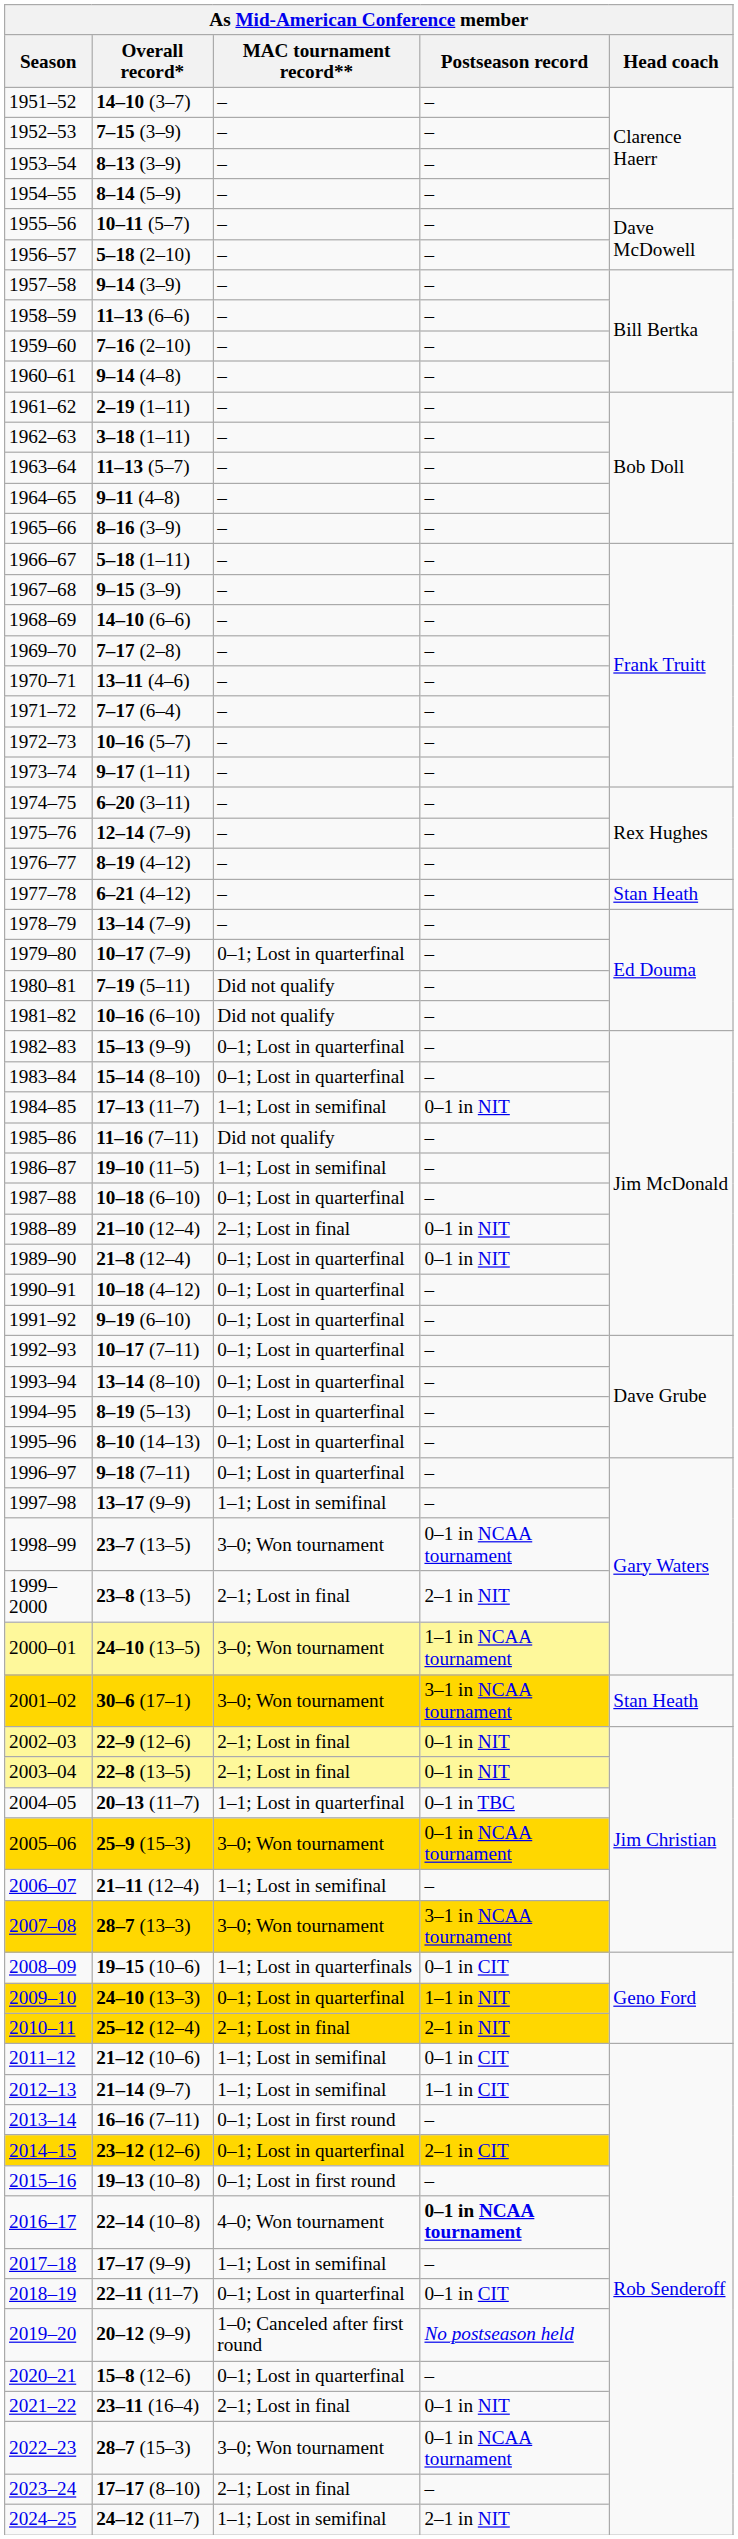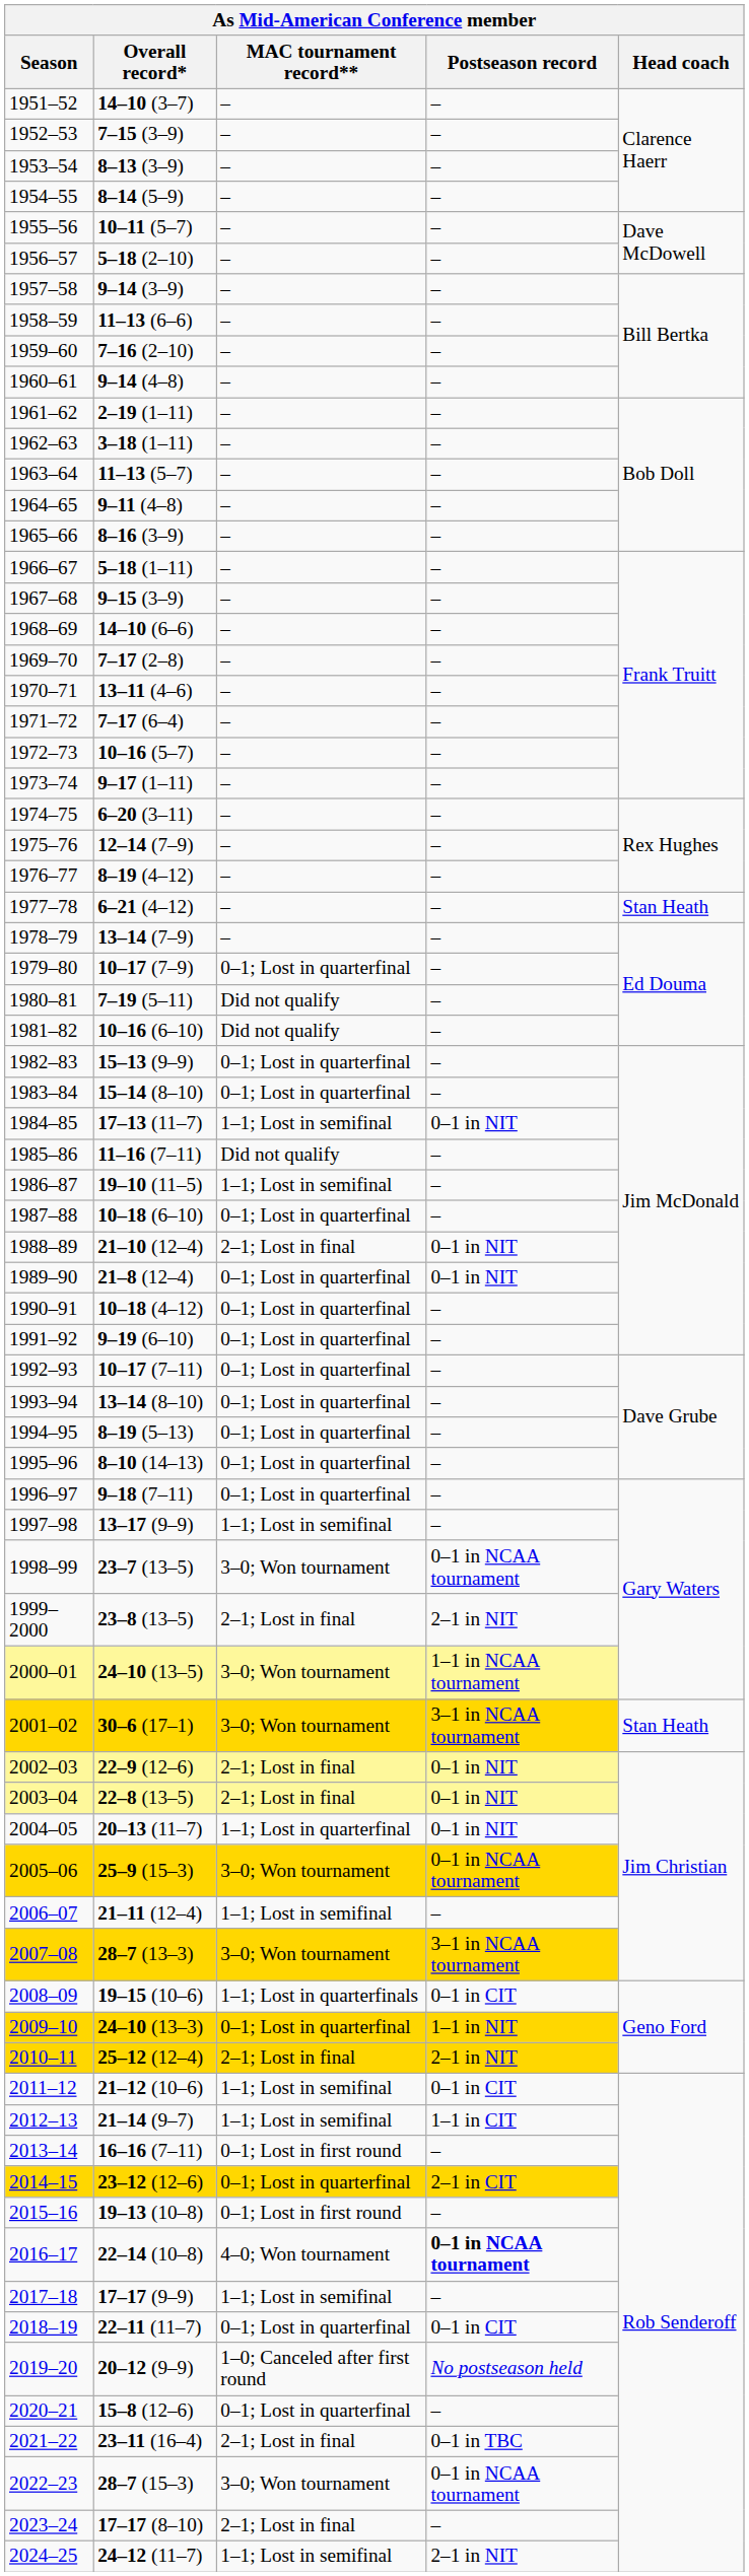 <table class="wikitable">
 <tr>
 <th colspan="5">As <a href='#'>Mid-American Conference</a> member</th>
 </tr>
 <tr>
 <th>Season</th>
 <th>Overall record*</th>
 <th>MAC tournament record**</th>
 <th>Postseason record</th>
 <th>Head coach</th>
 </tr>
 <tr>
 <td>1951–52</td>
 <td><strong>14–10</strong> (3–7)</td>
 <td>–</td>
 <td>–</td>
 <td rowspan=4>Clarence Haerr</td>
 </tr>
 <tr>
 <td>1952–53</td>
 <td><strong>7–15</strong> (3–9)</td>
 <td>–</td>
 <td>–</td>
 </tr>
 <tr>
 <td>1953–54</td>
 <td><strong>8–13</strong> (3–9)</td>
 <td>–</td>
 <td>–</td>
 </tr>
 <tr>
 <td>1954–55</td>
 <td><strong>8–14</strong> (5–9)</td>
 <td>–</td>
 <td>–</td>
 </tr>
 <tr>
 <td>1955–56</td>
 <td><strong>10–11</strong> (5–7)</td>
 <td>–</td>
 <td>–</td>
 <td rowspan=2>Dave McDowell</td>
 </tr>
 <tr>
 <td>1956–57</td>
 <td><strong>5–18</strong> (2–10)</td>
 <td>–</td>
 <td>–</td>
 </tr>
 <tr>
 <td>1957–58</td>
 <td><strong>9–14</strong> (3–9)</td>
 <td>–</td>
 <td>–</td>
 <td rowspan=4>Bill Bertka</td>
 </tr>
 <tr>
 <td>1958–59</td>
 <td><strong>11–13</strong> (6–6)</td>
 <td>–</td>
 <td>–</td>
 </tr>
 <tr>
 <td>1959–60</td>
 <td><strong>7–16</strong> (2–10)</td>
 <td>–</td>
 <td>–</td>
 </tr>
 <tr>
 <td>1960–61</td>
 <td><strong>9–14</strong> (4–8)</td>
 <td>–</td>
 <td>–</td>
 </tr>
 <tr>
 <td>1961–62</td>
 <td><strong>2–19</strong> (1–11)</td>
 <td>–</td>
 <td>–</td>
 <td rowspan=5>Bob Doll</td>
 </tr>
 <tr>
 <td>1962–63</td>
 <td><strong>3–18</strong> (1–11)</td>
 <td>–</td>
 <td>–</td>
 </tr>
 <tr>
 <td>1963–64</td>
 <td><strong>11–13</strong> (5–7)</td>
 <td>–</td>
 <td>–</td>
 </tr>
 <tr>
 <td>1964–65</td>
 <td><strong>9–11</strong> (4–8)</td>
 <td>–</td>
 <td>–</td>
 </tr>
 <tr>
 <td>1965–66</td>
 <td><strong>8–16</strong> (3–9)</td>
 <td>–</td>
 <td>–</td>
 </tr>
 <tr>
 <td>1966–67</td>
 <td><strong>5–18</strong> (1–11)</td>
 <td>–</td>
 <td>–</td>
 <td rowspan=8><a href='#'>Frank Truitt</a></td>
 </tr>
 <tr>
 <td>1967–68</td>
 <td><strong>9–15</strong> (3–9)</td>
 <td>–</td>
 <td>–</td>
 </tr>
 <tr>
 <td>1968–69</td>
 <td><strong>14–10</strong> (6–6)</td>
 <td>–</td>
 <td>–</td>
 </tr>
 <tr>
 <td>1969–70</td>
 <td><strong>7–17</strong> (2–8)</td>
 <td>–</td>
 <td>–</td>
 </tr>
 <tr>
 <td>1970–71</td>
 <td><strong>13–11</strong> (4–6)</td>
 <td>–</td>
 <td>–</td>
 </tr>
 <tr>
 <td>1971–72</td>
 <td><strong>7–17</strong> (6–4)</td>
 <td>–</td>
 <td>–</td>
 </tr>
 <tr>
 <td>1972–73</td>
 <td><strong>10–16</strong> (5–7)</td>
 <td>–</td>
 <td>–</td>
 </tr>
 <tr>
 <td>1973–74</td>
 <td><strong>9–17</strong> (1–11)</td>
 <td>–</td>
 <td>–</td>
 </tr>
 <tr>
 <td>1974–75</td>
 <td><strong>6–20</strong> (3–11)</td>
 <td>–</td>
 <td>–</td>
 <td rowspan=3>Rex Hughes</td>
 </tr>
 <tr>
 <td>1975–76</td>
 <td><strong>12–14</strong> (7–9)</td>
 <td>–</td>
 <td>–</td>
 </tr>
 <tr>
 <td>1976–77</td>
 <td><strong>8–19</strong> (4–12)</td>
 <td>–</td>
 <td>–</td>
 </tr>
 <tr>
 <td>1977–78</td>
 <td><strong>6–21</strong> (4–12)</td>
 <td>–</td>
 <td>–</td>
 <td><a href='#'>Stan Heath</a></td>
 </tr>
 <tr>
 <td>1978–79</td>
 <td><strong>13–14</strong> (7–9)</td>
 <td>–</td>
 <td>–</td>
 <td rowspan=4><a href='#'>Ed Douma</a></td>
 </tr>
 <tr>
 <td>1979–80</td>
 <td><strong>10–17</strong> (7–9)</td>
 <td>0–1; Lost in quarterfinal</td>
 <td>–</td>
 </tr>
 <tr>
 <td>1980–81</td>
 <td><strong>7–19</strong> (5–11)</td>
 <td>Did not qualify</td>
 <td>–</td>
 </tr>
 <tr>
 <td>1981–82</td>
 <td><strong>10–16</strong> (6–10)</td>
 <td>Did not qualify</td>
 <td>–</td>
 </tr>
 <tr>
 <td>1982–83</td>
 <td><strong>15–13</strong> (9–9)</td>
 <td>0–1; Lost in quarterfinal</td>
 <td>–</td>
 <td rowspan=10>Jim McDonald</td>
 </tr>
 <tr>
 <td>1983–84</td>
 <td><strong>15–14</strong> (8–10)</td>
 <td>0–1; Lost in quarterfinal</td>
 <td>–</td>
 </tr>
 <tr>
 <td>1984–85</td>
 <td><strong>17–13</strong> (11–7)</td>
 <td>1–1; Lost in semifinal</td>
 <td>0–1 in <a href='#'>NIT</a></td>
 </tr>
 <tr>
 <td>1985–86</td>
 <td><strong>11–16</strong> (7–11)</td>
 <td>Did not qualify</td>
 <td>–</td>
 </tr>
 <tr>
 <td>1986–87</td>
 <td><strong>19–10</strong> (11–5)</td>
 <td>1–1; Lost in semifinal</td>
 <td>–</td>
 </tr>
 <tr>
 <td>1987–88</td>
 <td><strong>10–18</strong> (6–10)</td>
 <td>0–1; Lost in quarterfinal</td>
 <td>–</td>
 </tr>
 <tr>
 <td>1988–89</td>
 <td><strong>21–10</strong> (12–4)</td>
 <td>2–1; Lost in final</td>
 <td>0–1 in <a href='#'>NIT</a></td>
 </tr>
 <tr>
 <td>1989–90</td>
 <td><strong>21–8</strong> (12–4)</td>
 <td>0–1; Lost in quarterfinal</td>
 <td>0–1 in <a href='#'>NIT</a></td>
 </tr>
 <tr>
 <td>1990–91</td>
 <td><strong>10–18</strong> (4–12)</td>
 <td>0–1; Lost in quarterfinal</td>
 <td>–</td>
 </tr>
 <tr>
 <td>1991–92</td>
 <td><strong>9–19</strong> (6–10)</td>
 <td>0–1; Lost in quarterfinal</td>
 <td>–</td>
 </tr>
 <tr>
 <td>1992–93</td>
 <td><strong>10–17</strong> (7–11)</td>
 <td>0–1; Lost in quarterfinal</td>
 <td>–</td>
 <td rowspan=4>Dave Grube</td>
 </tr>
 <tr>
 <td>1993–94</td>
 <td><strong>13–14</strong> (8–10)</td>
 <td>0–1; Lost in quarterfinal</td>
 <td>–</td>
 </tr>
 <tr>
 <td>1994–95</td>
 <td><strong>8–19</strong> (5–13)</td>
 <td>0–1; Lost in quarterfinal</td>
 <td>–</td>
 </tr>
 <tr>
 <td>1995–96</td>
 <td><strong>8–10</strong> (14–13)</td>
 <td>0–1; Lost in quarterfinal</td>
 <td>–</td>
 </tr>
 <tr>
 <td>1996–97</td>
 <td><strong>9–18</strong> (7–11)</td>
 <td>0–1; Lost in quarterfinal</td>
 <td>–</td>
 <td rowspan=5><a href='#'>Gary Waters</a></td>
 </tr>
 <tr>
 <td>1997–98</td>
 <td><strong>13–17</strong> (9–9)</td>
 <td>1–1; Lost in semifinal</td>
 <td>–</td>
 </tr>
 <tr>
 <td>1998–99</td>
 <td><strong>23–7</strong> (13–5)</td>
 <td>3–0; Won tournament</td>
 <td>0–1 in <a href='#'>NCAA tournament</a></td>
 </tr>
 <tr>
 <td>1999–2000</td>
 <td><strong>23–8</strong> (13–5)</td>
 <td>2–1; Lost in final</td>
 <td>2–1 in <a href='#'>NIT</a></td>
 </tr>
 <tr>
 <td style="background:#FEF89B;">2000–01</td>
 <td style="background:#FEF89B;"><strong>24–10</strong> (13–5)</td>
 <td style="background:#FEF89B;">3–0; Won tournament</td>
 <td style="background:#FEF89B;">1–1 in <a href='#'>NCAA tournament</a></td>
 </tr>
 <tr>
 <td style="background:#FFD700;">2001–02</td>
 <td style="background:#FFD700;"><strong>30–6</strong> (17–1)</td>
 <td style="background:#FFD700;">3–0; Won tournament</td>
 <td style="background:#FFD700;">3–1 in <a href='#'>NCAA tournament</a></td>
 <td><a href='#'>Stan Heath</a></td>
 </tr>
 <tr>
 <td style="background:#FEF89B;">2002–03</td>
 <td style="background:#FEF89B;"><strong>22–9</strong> (12–6)</td>
 <td style="background:#FEF89B;">2–1; Lost in final</td>
 <td style="background:#FEF89B;">0–1 in <a href='#'>NIT</a></td>
 <td rowspan=6><a href='#'>Jim Christian</a></td>
 </tr>
 <tr>
 <td style="background:#FEF89B;">2003–04</td>
 <td style="background:#FEF89B;"><strong>22–8</strong> (13–5)</td>
 <td style="background:#FEF89B;">2–1; Lost in final</td>
 <td style="background:#FEF89B;">0–1 in <a href='#'>NIT</a></td>
 </tr>
 <tr>
 <td>2004–05</td>
 <td><strong>20–13</strong> (11–7)</td>
 <td>1–1; Lost in quarterfinal</td>
-<td>0–1 in <a href='#'>TBC</a></td>
+<td>0–1 in <a href='#'>NIT</a></td>
 </tr>
 <tr>
 <td style="background:#FFD700;">2005–06</td>
 <td style="background:#FFD700;"><strong>25–9</strong> (15–3)</td>
 <td style="background:#FFD700;">3–0; Won tournament</td>
 <td style="background:#FFD700;">0–1 in <a href='#'>NCAA tournament</a></td>
 </tr>
 <tr>
 <td><a href='#'>2006–07</a></td>
 <td><strong>21–11</strong> (12–4)</td>
 <td>1–1; Lost in semifinal</td>
 <td>–</td>
 </tr>
 <tr>
 <td style="background:#FFD700;"><a href='#'>2007–08</a></td>
 <td style="background:#FFD700;"><strong>28–7</strong> (13–3)</td>
 <td style="background:#FFD700;">3–0; Won tournament</td>
 <td style="background:#FFD700;">3–1 in <a href='#'>NCAA tournament</a></td>
 </tr>
 <tr>
 <td><a href='#'>2008–09</a></td>
 <td><strong>19–15</strong> (10–6)</td>
 <td>1–1; Lost in quarterfinals</td>
 <td>0–1 in <a href='#'>CIT</a></td>
 <td rowspan=3><a href='#'>Geno Ford</a></td>
 </tr>
 <tr>
 <td style="background:#FFD700;"><a href='#'>2009–10</a></td>
 <td style="background:#FFD700;"><strong>24–10</strong> (13–3)</td>
 <td style="background:#FFD700;">0–1; Lost in quarterfinal</td>
 <td style="background:#FFD700;">1–1 in <a href='#'>NIT</a></td>
 </tr>
 <tr>
 <td style="background:#FFD700;"><a href='#'>2010–11</a></td>
 <td style="background:#FFD700;"><strong>25–12</strong> (12–4)</td>
 <td style="background:#FFD700;">2–1; Lost in final</td>
 <td style="background:#FFD700;">2–1 in <a href='#'>NIT</a></td>
 </tr>
 <tr>
 <td><a href='#'>2011–12</a></td>
 <td><strong>21–12</strong> (10–6)</td>
 <td>1–1; Lost in semifinal</td>
 <td>0–1 in <a href='#'>CIT</a></td>
 <td rowspan="14"><a href='#'>Rob Senderoff</a></td>
 </tr>
 <tr>
 <td><a href='#'>2012–13</a></td>
 <td><strong>21–14</strong> (9–7)</td>
 <td>1–1; Lost in semifinal</td>
 <td>1–1 in <a href='#'>CIT</a></td>
 </tr>
 <tr>
 <td><a href='#'>2013–14</a></td>
 <td><strong>16–16</strong> (7–11)</td>
 <td>0–1; Lost in first round</td>
 <td>–</td>
 </tr>
 <tr>
 <td style="background:#FFD700;"><a href='#'>2014–15</a></td>
 <td style="background:#FFD700;"><strong>23–12</strong> (12–6)</td>
 <td style="background:#FFD700;">0–1; Lost in quarterfinal</td>
 <td style="background:#FFD700;">2–1 in <a href='#'>CIT</a></td>
 </tr>
 <tr>
 <td><a href='#'>2015–16</a></td>
 <td><strong>19–13</strong> (10–8)</td>
 <td>0–1; Lost in first round</td>
 <td>–</td>
 </tr>
 <tr>
 <td><a href='#'>2016–17</a></td>
 <td><strong>22–14</strong> (10–8)</td>
 <td>4–0; Won tournament</td>
 <td><strong>0–1 in <a href='#'>NCAA tournament</a></strong></td>
 </tr>
 <tr>
 <td><a href='#'>2017–18</a></td>
 <td><strong>17–17</strong> (9–9)</td>
 <td>1–1; Lost in semifinal</td>
 <td>–</td>
 </tr>
 <tr>
 <td><a href='#'>2018–19</a></td>
 <td><strong>22–11</strong> (11–7)</td>
 <td>0–1; Lost in quarterfinal</td>
 <td>0–1 in <a href='#'>CIT</a></td>
 </tr>
 <tr>
 <td><a href='#'>2019–20</a></td>
 <td><strong>20–12</strong> (9–9)</td>
 <td>1–0; Canceled after first round</td>
 <td><a href='#'><em>No postseason held</em></a></td>
 </tr>
 <tr>
 <td><a href='#'>2020–21</a></td>
 <td><strong>15–8</strong> (12–6)</td>
 <td>0–1; Lost in quarterfinal</td>
 <td>–</td>
 </tr>
 <tr>
 <td><a href='#'>2021–22</a></td>
 <td><strong>23–11</strong> (16–4)</td>
 <td>2–1; Lost in final</td>
-<td>0–1 in <a href='#'>NIT</a></td>
+<td>0–1 in <a href='#'>TBC</a></td>
 </tr>
 <tr>
 <td><a href='#'>2022–23</a></td>
 <td><strong>28–7</strong> (15–3)</td>
 <td>3–0; Won tournament</td>
 <td>0–1 in <a href='#'>NCAA tournament</a></td>
 </tr>
 <tr>
 <td><a href='#'>2023–24</a></td>
 <td><strong>17–17</strong> (8–10)</td>
 <td>2–1; Lost in final</td>
 <td>–</td>
 </tr>
 <tr>
 <td><a href='#'>2024–25</a></td>
 <td><strong>24–12</strong> (11–7)</td>
 <td>1–1; Lost in semifinal</td>
 <td>2–1 in <a href='#'>NIT</a></td>
 </tr>
 <tr>
 </tr>
 </table>
